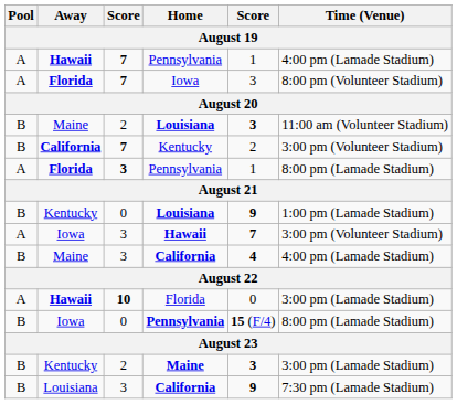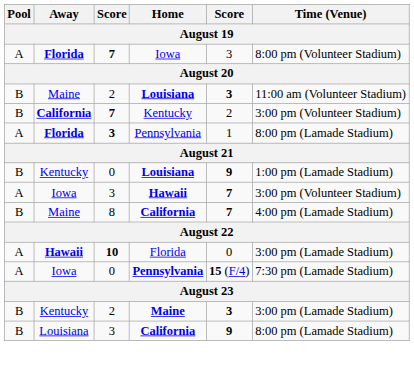 <table class="wikitable">
 <tr>
 <th>Pool</th>
 <th>Away</th>
 <th>Score</th>
 <th>Home</th>
 <th>Score</th>
 <th>Time (Venue)</th>
 </tr>
 <tr>
 <th colspan="6">August 19</th>
-</tr>
-<tr>
-<td align=center>A</td>
-<td align=center> <strong><a href='#'>Hawaii</a></strong></td>
-<td align=center><strong>7</strong></td>
-<td align=center> <a href='#'>Pennsylvania</a></td>
-<td align=center>1</td>
-<td>4:00 pm (Lamade Stadium)</td>
 </tr>
 <tr>
 <td align=center>A</td>
 <td align=center> <strong><a href='#'>Florida</a></strong></td>
 <td align=center><strong>7</strong></td>
 <td align=center> <a href='#'>Iowa</a></td>
 <td align=center>3</td>
 <td>8:00 pm (Volunteer Stadium)</td>
 </tr>
 <tr>
 <th colspan="6">August 20</th>
 </tr>
 <tr>
 <td align=center>B</td>
 <td align=center> <a href='#'>Maine</a></td>
 <td align=center>2</td>
 <td align=center> <strong><a href='#'>Louisiana</a></strong></td>
 <td align=center><strong>3</strong></td>
 <td>11:00 am (Volunteer Stadium)</td>
 </tr>
 <tr>
 <td align=center>B</td>
 <td align=center> <strong><a href='#'>California</a></strong></td>
 <td align=center><strong>7</strong></td>
 <td align=center> <a href='#'>Kentucky</a></td>
 <td align=center>2</td>
 <td>3:00 pm (Volunteer Stadium)</td>
 </tr>
 <tr>
 <td align=center>A</td>
 <td align=center> <strong><a href='#'>Florida</a></strong></td>
 <td align=center><strong>3</strong></td>
 <td align=center> <a href='#'>Pennsylvania</a></td>
 <td align=center>1</td>
 <td>8:00 pm (Lamade Stadium)</td>
 </tr>
 <tr>
 <th colspan="6">August 21</th>
 </tr>
 <tr>
 <td align=center>B</td>
 <td align=center> <a href='#'>Kentucky</a></td>
 <td align=center>0</td>
 <td align=center> <strong><a href='#'>Louisiana</a></strong></td>
 <td align=center><strong>9</strong></td>
 <td>1:00 pm (Lamade Stadium)</td>
 </tr>
 <tr>
 <td align=center>A</td>
 <td align=center> <a href='#'>Iowa</a></td>
 <td align=center>3</td>
 <td align=center> <strong><a href='#'>Hawaii</a></strong></td>
 <td align=center><strong>7</strong></td>
 <td>3:00 pm (Volunteer Stadium)</td>
 </tr>
 <tr>
 <td align=center>B</td>
 <td align=center> <a href='#'>Maine</a></td>
-<td align=center>3</td>
+<td align=center>8</td>
 <td align=center> <strong><a href='#'>California</a></strong></td>
-<td align=center><strong>4</strong></td>
+<td align=center><strong>7</strong></td>
 <td>4:00 pm (Lamade Stadium)</td>
 </tr>
 <tr>
 <th colspan="6">August 22</th>
 </tr>
 <tr>
 <td align=center>A</td>
 <td align=center> <strong><a href='#'>Hawaii</a></strong></td>
 <td align=center><strong>10</strong></td>
 <td align=center> <a href='#'>Florida</a></td>
 <td align=center>0</td>
 <td>3:00 pm (Lamade Stadium)</td>
 </tr>
 <tr>
-<td align=center>B</td>
+<td align=center>A</td>
 <td align=center> <a href='#'>Iowa</a></td>
 <td align=center>0</td>
 <td align=center> <strong><a href='#'>Pennsylvania</a></strong></td>
 <td align=center><strong>15</strong> (<a href='#'>F/4</a>)</td>
-<td>8:00 pm (Lamade Stadium)</td>
+<td>7:30 pm (Lamade Stadium)</td>
 </tr>
 <tr>
 <th colspan="6">August 23</th>
 </tr>
 <tr>
 <td align=center>B</td>
 <td align=center> <a href='#'>Kentucky</a></td>
 <td align=center>2</td>
 <td align=center> <strong><a href='#'>Maine</a></strong></td>
 <td align=center><strong>3</strong></td>
 <td>3:00 pm (Lamade Stadium)</td>
 </tr>
 <tr>
 <td align=center>B</td>
 <td align=center> <a href='#'>Louisiana</a></td>
 <td align=center>3</td>
 <td align=center> <strong><a href='#'>California</a></strong></td>
 <td align=center><strong>9</strong></td>
-<td>7:30 pm (Lamade Stadium)</td>
+<td>8:00 pm (Lamade Stadium)</td>
 </tr>
 </table>
